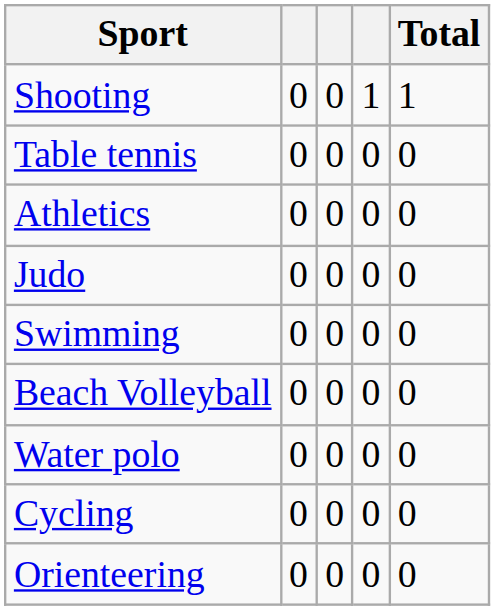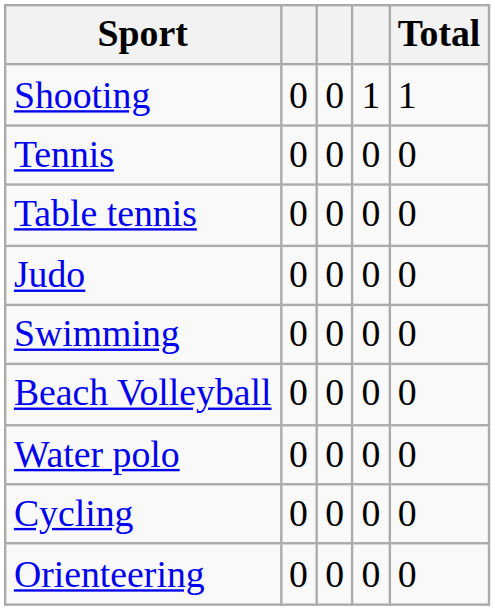 <table class="wikitable sortable">
 <tr>
 <th>Sport</th>
 <th></th>
 <th></th>
 <th></th>
 <th>Total</th>
 </tr>
 <tr>
 <td><a href='#'>Shooting</a></td>
 <td>0</td>
 <td>0</td>
 <td>1</td>
 <td>1</td>
 </tr>
 <tr>
-<td><a href='#'>Table tennis</a></td>
+<td><a href='#'>Tennis</a></td>
 <td>0</td>
 <td>0</td>
 <td>0</td>
 <td>0</td>
 </tr>
 <tr>
-<td><a href='#'>Athletics</a></td>
+<td><a href='#'>Table tennis</a></td>
 <td>0</td>
 <td>0</td>
 <td>0</td>
 <td>0</td>
 </tr>
 <tr>
 <td><a href='#'>Judo</a></td>
 <td>0</td>
 <td>0</td>
 <td>0</td>
 <td>0</td>
 </tr>
 <tr>
 <td><a href='#'>Swimming</a></td>
 <td>0</td>
 <td>0</td>
 <td>0</td>
 <td>0</td>
 </tr>
 <tr>
 <td><a href='#'>Beach Volleyball</a></td>
 <td>0</td>
 <td>0</td>
 <td>0</td>
 <td>0</td>
 </tr>
 <tr>
 <td><a href='#'>Water polo</a></td>
 <td>0</td>
 <td>0</td>
 <td>0</td>
 <td>0</td>
 </tr>
 <tr>
 <td><a href='#'>Cycling</a></td>
 <td>0</td>
 <td>0</td>
 <td>0</td>
 <td>0</td>
 </tr>
 <tr>
 <td><a href='#'>Orienteering</a></td>
 <td>0</td>
 <td>0</td>
 <td>0</td>
 <td>0</td>
 </tr>
 </table>
